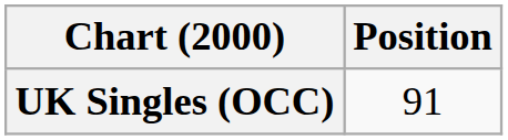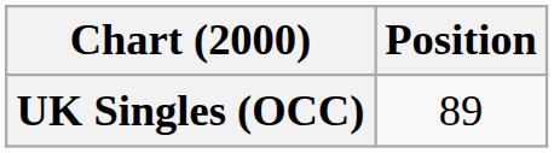 <table class="wikitable plainrowheaders" style="text-align:center">
 <tr>
 <th scope="col">Chart (2000)</th>
 <th scope="col">Position</th>
 </tr>
 <tr>
 <th scope="row">UK Singles (OCC)</th>
-<td>91</td>
+<td>89</td>
 </tr>
 </table>
